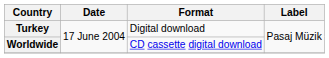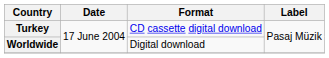 <table class="wikitable plainrowheaders">
 <tr>
 <th scope="col">Country</th>
 <th scope="col">Date</th>
 <th scope="col">Format</th>
 <th scope="col">Label</th>
 </tr>
 <tr>
 <th scope="row">Turkey</th>
 <td rowspan="2">17 June 2004</td>
-<td>Digital download</td>
+<td><a href='#'>CD</a> <a href='#'>cassette</a> <a href='#'>digital download</a></td>
 <td rowspan="2">Pasaj Müzik</td>
 </tr>
 <tr>
 <th scope="row">Worldwide</th>
-<td><a href='#'>CD</a> <a href='#'>cassette</a> <a href='#'>digital download</a></td>
+<td>Digital download</td>
 </tr>
 <tr>
 </tr>
 </table>
